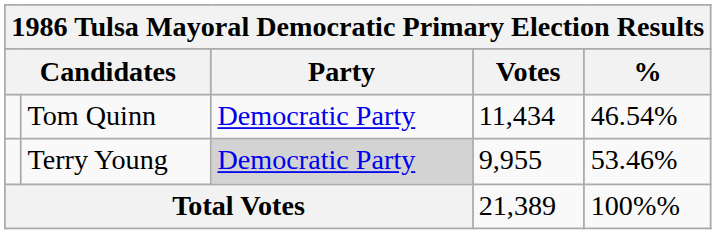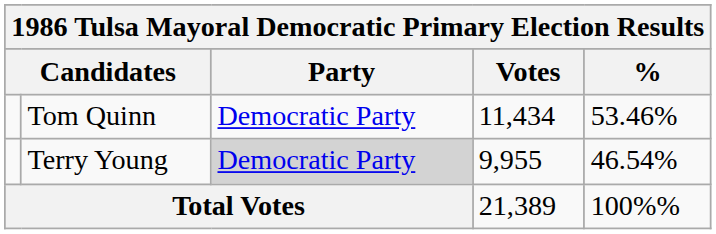 <table class="wikitable">
 <tr>
 <th colspan="5"><strong>1986 Tulsa Mayoral Democratic Primary Election Results</strong> </th>
 </tr>
 <tr>
 <th colspan="2">Candidates</th>
 <th>Party</th>
 <th>Votes</th>
 <th>%</th>
 </tr>
 <tr>
 <td></td>
 <td>Tom Quinn</td>
 <td><a href='#'>Democratic Party</a></td>
 <td>11,434</td>
-<td>46.54%</td>
+<td>53.46%</td>
 </tr>
 <tr>
 <td></td>
 <td>Terry Young</td>
 <td style="background: lightgrey;"><a href='#'>Democratic Party</a></td>
 <td>9,955</td>
-<td>53.46%</td>
+<td>46.54%</td>
 </tr>
 <tr>
 <th colspan="3"><strong>Total Votes</strong></th>
 <td>21,389</td>
 <td>100%%</td>
 </tr>
 </table>
